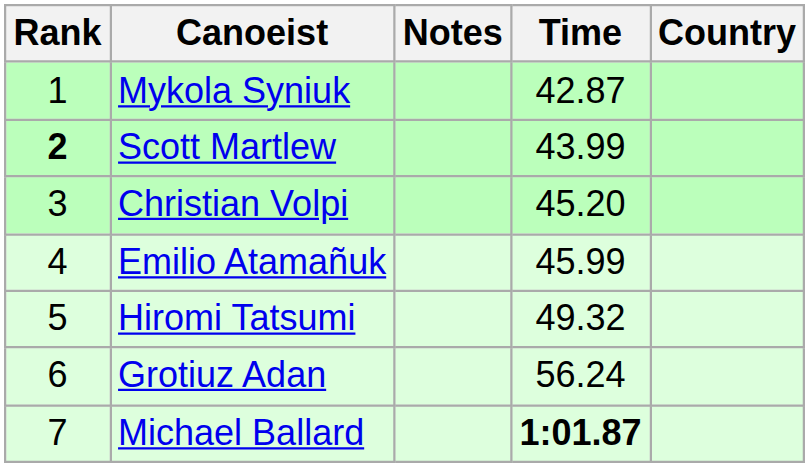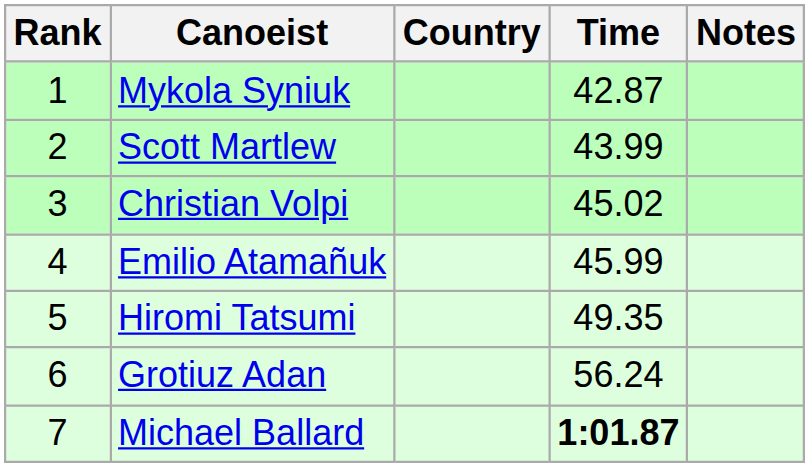 <table class="wikitable" style="text-align:center">
 <tr>
 <th>Rank</th>
 <th>Canoeist</th>
+<th>Country</th>
+<th>Time</th>
 <th>Notes</th>
-<th>Time</th>
-<th>Country</th>
 </tr>
 <tr bgcolor=bbffbb>
 <td>1</td>
 <td align="left"><a href='#'>Mykola Syniuk</a></td>
+<td align="left"></td>
+<td>42.87</td>
 <td></td>
-<td>42.87</td>
-<td align="left"></td>
 </tr>
 <tr bgcolor=bbffbb>
-<td><strong>2</strong></td>
+<td>2</td>
 <td align="left"><a href='#'>Scott Martlew</a></td>
+<td align="left"></td>
+<td>43.99</td>
 <td></td>
-<td>43.99</td>
-<td align="left"></td>
 </tr>
 <tr bgcolor=bbffbb>
 <td>3</td>
 <td align="left"><a href='#'>Christian Volpi</a></td>
+<td align="left"></td>
+<td>45.02</td>
 <td></td>
-<td>45.20</td>
-<td align="left"></td>
 </tr>
 <tr bgcolor=ddffdd>
 <td>4</td>
 <td align="left"><a href='#'>Emilio Atamañuk</a></td>
+<td align="left"></td>
+<td>45.99</td>
 <td></td>
-<td>45.99</td>
-<td align="left"></td>
 </tr>
 <tr bgcolor=ddffdd>
 <td>5</td>
 <td align="left"><a href='#'>Hiromi Tatsumi</a></td>
+<td align="left"></td>
+<td>49.35</td>
 <td></td>
-<td>49.32</td>
-<td align="left"></td>
 </tr>
 <tr bgcolor=ddffdd>
 <td>6</td>
 <td align="left"><a href='#'>Grotiuz Adan</a></td>
+<td align="left"></td>
+<td>56.24</td>
 <td></td>
-<td>56.24</td>
-<td align="left"></td>
 </tr>
 <tr bgcolor=ddffdd>
 <td>7</td>
 <td align="left"><a href='#'>Michael Ballard</a></td>
+<td align="left"></td>
+<td><strong>1:01.87</strong></td>
 <td></td>
-<td><strong>1:01.87</strong></td>
-<td align="left"></td>
 </tr>
 </table>
